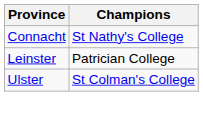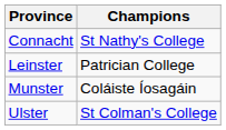 <table class="wikitable">
 <tr>
 <th>Province</th>
 <th>Champions</th>
 </tr>
 <tr>
 <td><a href='#'>Connacht</a></td>
 <td><a href='#'>St Nathy's College</a></td>
 </tr>
 <tr>
 <td><a href='#'>Leinster</a></td>
 <td>Patrician College</td>
 </tr>
 <tr>
+<td><a href='#'>Munster</a></td>
+<td>Coláiste Íosagáin</td>
+</tr>
+<tr>
 <td><a href='#'>Ulster</a></td>
 <td><a href='#'>St Colman's College</a></td>
 </tr>
 </table>
